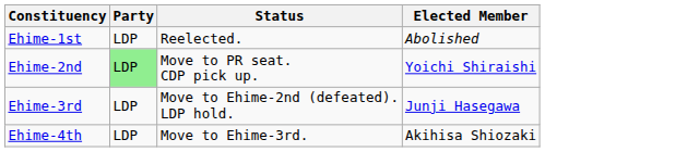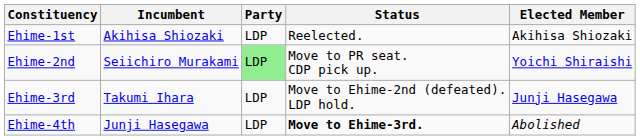 <table class="wikitable">
 <tr>
 <th>Constituency</th>
+<th>Incumbent</th>
 <th>Party</th>
 <th>Status</th>
 <th>Elected Member</th>
 </tr>
 <tr>
 <td><a href='#'>Ehime-1st</a></td>
+<td><a href='#'>Akihisa Shiozaki</a></td>
 <td>LDP</td>
 <td>Reelected.</td>
-<td><em>Abolished</em></td>
+<td>Akihisa Shiozaki</td>
 </tr>
 <tr>
 <td><a href='#'>Ehime-2nd</a></td>
+<td><a href='#'>Seiichiro Murakami</a></td>
 <td style="background: lightgreen;">LDP</td>
 <td>Move to PR seat.<br>CDP pick up.</td>
 <td><a href='#'>Yoichi Shiraishi</a></td>
 </tr>
 <tr>
 <td><a href='#'>Ehime-3rd</a></td>
+<td><a href='#'>Takumi Ihara</a></td>
 <td>LDP</td>
 <td>Move to Ehime-2nd (defeated).<br>LDP hold.</td>
 <td><a href='#'>Junji Hasegawa</a></td>
 </tr>
 <tr>
 <td><a href='#'>Ehime-4th</a></td>
+<td><a href='#'>Junji Hasegawa</a></td>
 <td>LDP</td>
-<td>Move to Ehime-3rd.</td>
-<td>Akihisa Shiozaki</td>
+<td><strong>Move to Ehime-3rd.</strong></td>
+<td><em>Abolished</em></td>
 </tr>
 </table>
